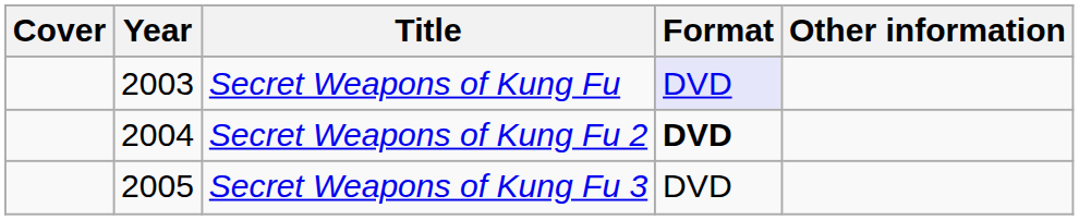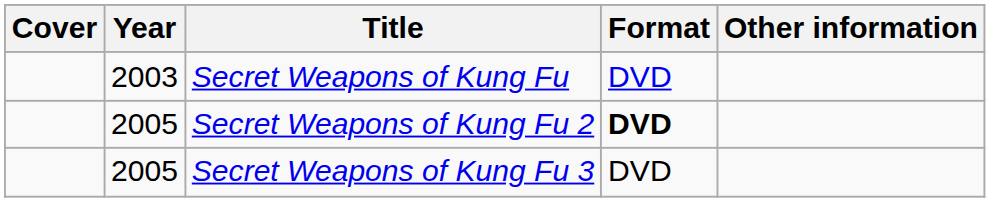 <table class="wikitable">
 <tr>
 <th>Cover</th>
 <th>Year</th>
 <th>Title</th>
 <th>Format</th>
 <th>Other information</th>
 </tr>
 <tr>
 <td></td>
 <td>2003</td>
 <td><em><a href='#'>Secret Weapons of Kung Fu</a></em></td>
-<td style="background: lavender;"><a href='#'>DVD</a></td>
+<td><a href='#'>DVD</a></td>
 <td></td>
 </tr>
 <tr>
 <td></td>
-<td>2004</td>
+<td>2005</td>
 <td><em><a href='#'>Secret Weapons of Kung Fu 2</a></em></td>
 <td><strong>DVD</strong></td>
 <td></td>
 </tr>
 <tr>
 <td></td>
 <td>2005</td>
 <td><em><a href='#'>Secret Weapons of Kung Fu 3</a></em></td>
 <td>DVD</td>
 <td></td>
 </tr>
 </table>
